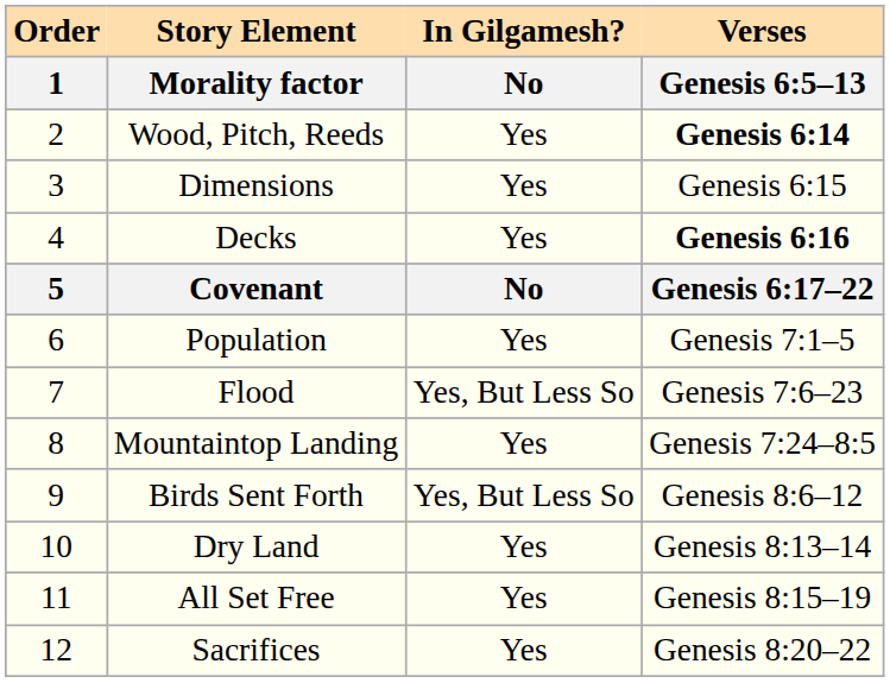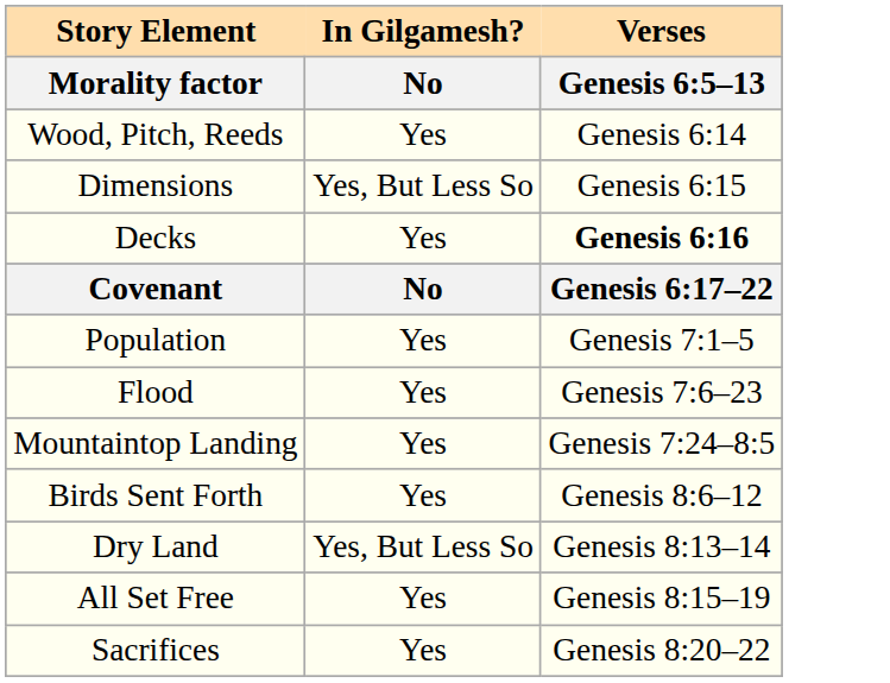 <table class="wikitable" style="text-align:center; background:Ivory;">
 <tr>
-<th style="border:1px white; background:Navajowhite;">Order</th>
 <th style="border:1px white; background:Navajowhite;">Story Element</th>
 <th style="border:1px white; background:Navajowhite;">In Gilgamesh?</th>
 <th style="border:1px white; background:Navajowhite;">Verses</th>
 </tr>
 <tr>
-<th>1</th>
 <th>Morality factor</th>
 <th>No</th>
 <th>Genesis 6:5–13</th>
 </tr>
 <tr>
-<td>2</td>
 <td>Wood, Pitch, Reeds</td>
 <td>Yes</td>
-<td><strong>Genesis 6:14</strong></td>
+<td>Genesis 6:14</td>
 </tr>
 <tr>
-<td>3</td>
 <td>Dimensions</td>
-<td>Yes</td>
+<td>Yes, But Less So</td>
 <td>Genesis 6:15</td>
 </tr>
 <tr>
-<td>4</td>
 <td>Decks</td>
 <td>Yes</td>
 <td><strong>Genesis 6:16</strong></td>
 </tr>
 <tr>
-<th>5</th>
 <th>Covenant</th>
 <th>No</th>
 <th>Genesis 6:17–22</th>
 </tr>
 <tr>
-<td>6</td>
 <td>Population</td>
 <td>Yes</td>
 <td>Genesis 7:1–5</td>
 </tr>
 <tr>
-<td>7</td>
 <td>Flood</td>
-<td>Yes, But Less So</td>
+<td>Yes</td>
 <td>Genesis 7:6–23</td>
 </tr>
 <tr>
-<td>8</td>
 <td>Mountaintop Landing</td>
 <td>Yes</td>
 <td>Genesis 7:24–8:5</td>
 </tr>
 <tr>
-<td>9</td>
 <td>Birds Sent Forth</td>
-<td>Yes, But Less So</td>
+<td>Yes</td>
 <td>Genesis 8:6–12</td>
 </tr>
 <tr>
-<td>10</td>
 <td>Dry Land</td>
-<td>Yes</td>
+<td>Yes, But Less So</td>
 <td>Genesis 8:13–14</td>
 </tr>
 <tr>
-<td>11</td>
 <td>All Set Free</td>
 <td>Yes</td>
 <td>Genesis 8:15–19</td>
 </tr>
 <tr>
-<td>12</td>
 <td>Sacrifices</td>
 <td>Yes</td>
 <td>Genesis 8:20–22</td>
 </tr>
 </table>
